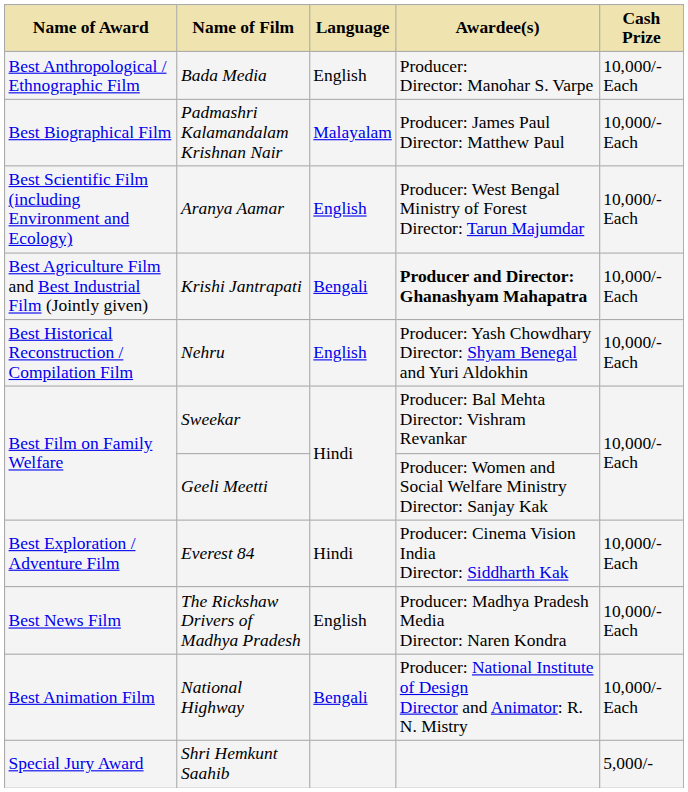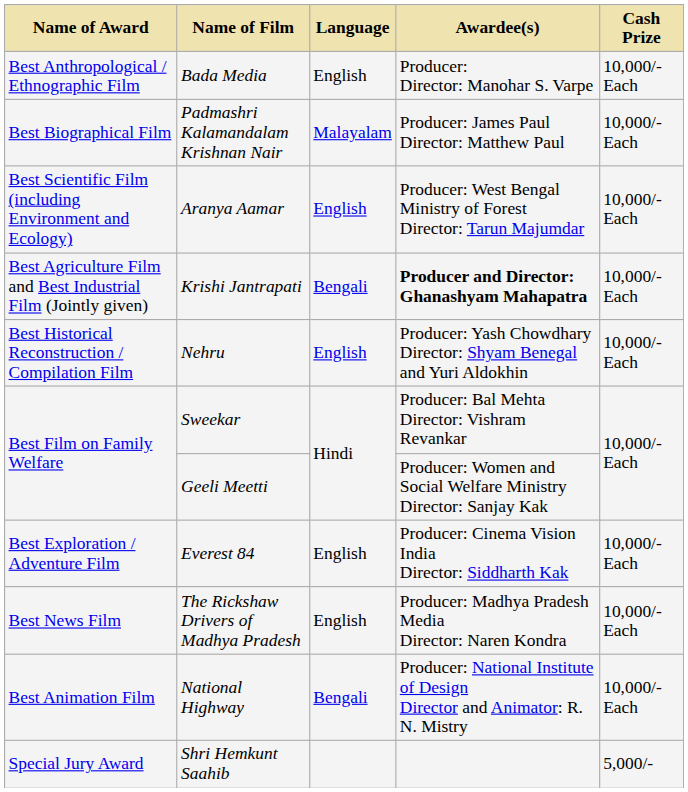 <table class="wikitable sortable" style="width:100%;">
 <tr>
 <th style="background-color:#EFE4B0;width:27%;">Name of Award</th>
 <th style="background-color:#EFE4B0;width:20%;">Name of Film</th>
 <th style="background-color:#EFE4B0;width:7%;">Language</th>
 <th style="background-color:#EFE4B0;width:33%;">Awardee(s)</th>
 <th style="background-color:#EFE4B0;width:13%;">Cash Prize</th>
 </tr>
 <tr style="background-color:#F4F4F4">
 <td><a href='#'>Best Anthropological / Ethnographic Film</a></td>
 <td><em>Bada Media</em></td>
 <td>English</td>
 <td>Producer: <br>Director: Manohar S. Varpe</td>
 <td> 10,000/- Each</td>
 </tr>
 <tr style="background-color:#F4F4F4">
 <td><a href='#'>Best Biographical Film</a></td>
 <td><em>Padmashri Kalamandalam Krishnan Nair</em></td>
 <td><a href='#'>Malayalam</a></td>
 <td>Producer: James Paul<br>Director: Matthew Paul</td>
 <td> 10,000/- Each</td>
 </tr>
 <tr style="background-color:#F4F4F4">
 <td><a href='#'>Best Scientific Film (including Environment and Ecology)</a></td>
 <td><em>Aranya Aamar</em></td>
 <td><a href='#'>English</a></td>
 <td>Producer: West Bengal Ministry of Forest<br>Director: <a href='#'>Tarun Majumdar</a></td>
 <td> 10,000/- Each</td>
 </tr>
 <tr style="background-color:#F4F4F4">
 <td><a href='#'>Best Agriculture Film</a> and <a href='#'>Best Industrial Film</a> (Jointly given)</td>
 <td><em>Krishi Jantrapati</em></td>
 <td><a href='#'>Bengali</a></td>
 <td><strong>Producer and Director: Ghanashyam Mahapatra</strong></td>
 <td> 10,000/- Each</td>
 </tr>
 <tr style="background-color:#F4F4F4">
 <td><a href='#'>Best Historical Reconstruction / Compilation Film</a></td>
 <td><em>Nehru</em></td>
 <td><a href='#'>English</a></td>
 <td>Producer: Yash Chowdhary<br>Director: <a href='#'>Shyam Benegal</a> and Yuri Aldokhin</td>
 <td> 10,000/- Each</td>
 </tr>
 <tr style="background-color:#F4F4F4">
 <td rowspan="2"><a href='#'>Best Film on Family Welfare</a></td>
 <td><em>Sweekar</em></td>
 <td rowspan="2">Hindi</td>
 <td>Producer: Bal Mehta<br>Director: Vishram Revankar</td>
 <td rowspan="2"> 10,000/- Each</td>
 </tr>
 <tr style="background-color:#F4F4F4">
 <td><em>Geeli Meetti</em></td>
 <td>Producer: Women and Social Welfare Ministry <br>Director: Sanjay Kak</td>
 </tr>
 <tr style="background-color:#F4F4F4">
 <td><a href='#'>Best Exploration / Adventure Film</a></td>
 <td><em>Everest 84</em></td>
-<td>Hindi</td>
+<td>English</td>
 <td>Producer: Cinema Vision India<br>Director: <a href='#'>Siddharth Kak</a></td>
 <td> 10,000/- Each</td>
 </tr>
 <tr style="background-color:#F4F4F4">
 <td><a href='#'>Best News Film</a></td>
 <td><em>The Rickshaw Drivers of Madhya Pradesh</em></td>
 <td>English</td>
 <td>Producer: Madhya Pradesh Media<br>Director: Naren Kondra</td>
 <td> 10,000/- Each</td>
 </tr>
 <tr style="background-color:#F4F4F4">
 <td><a href='#'>Best Animation Film</a></td>
 <td><em>National Highway</em></td>
 <td><a href='#'>Bengali</a></td>
 <td>Producer: <a href='#'>National Institute of Design</a><br><a href='#'>Director</a> and <a href='#'>Animator</a>: R. N. Mistry</td>
 <td> 10,000/- Each</td>
 </tr>
 <tr style="background-color:#F4F4F4">
 <td><a href='#'>Special Jury Award</a></td>
 <td><em>Shri Hemkunt Saahib</em></td>
 <td></td>
 <td></td>
 <td> 5,000/-</td>
 </tr>
 </table>
